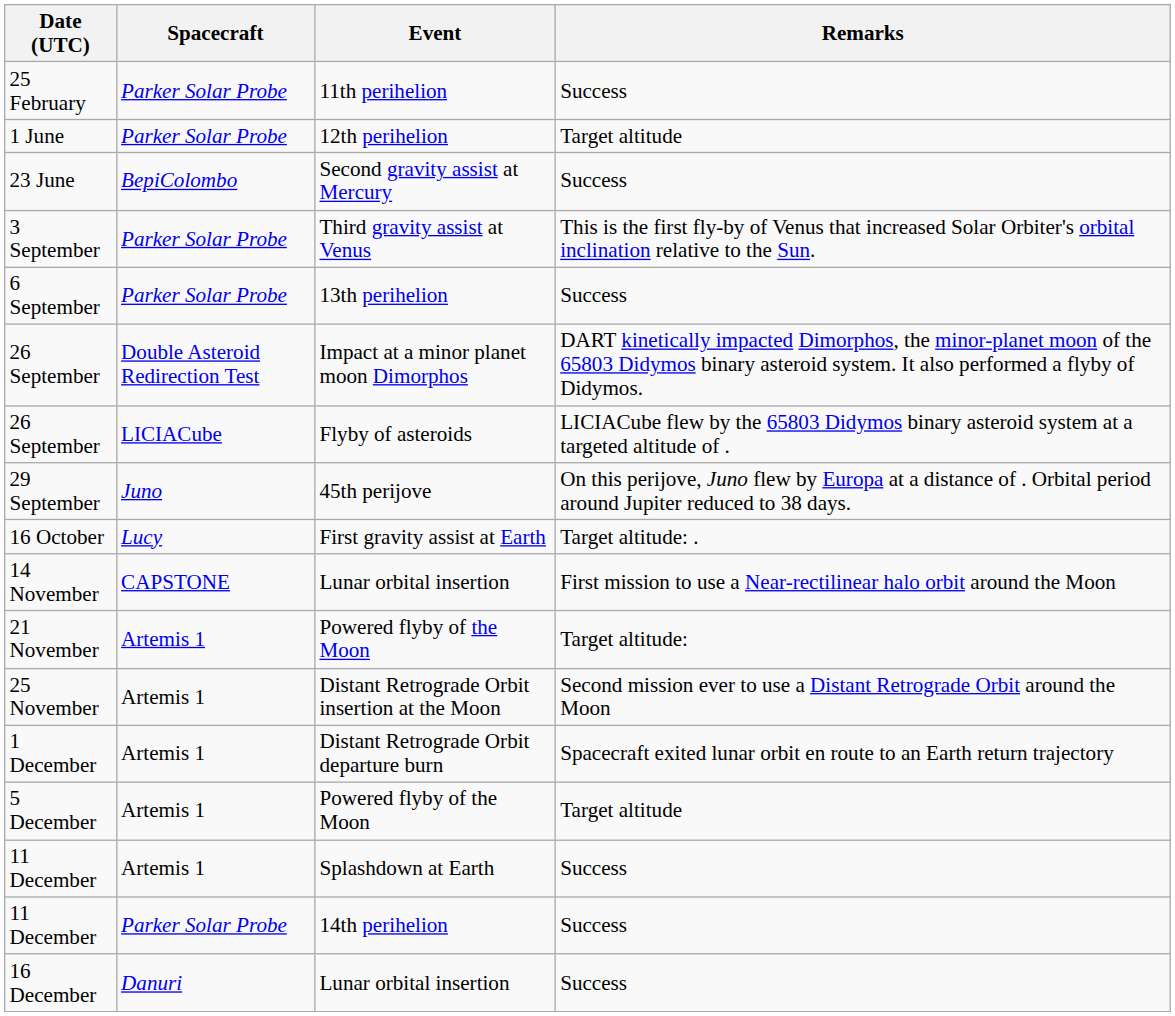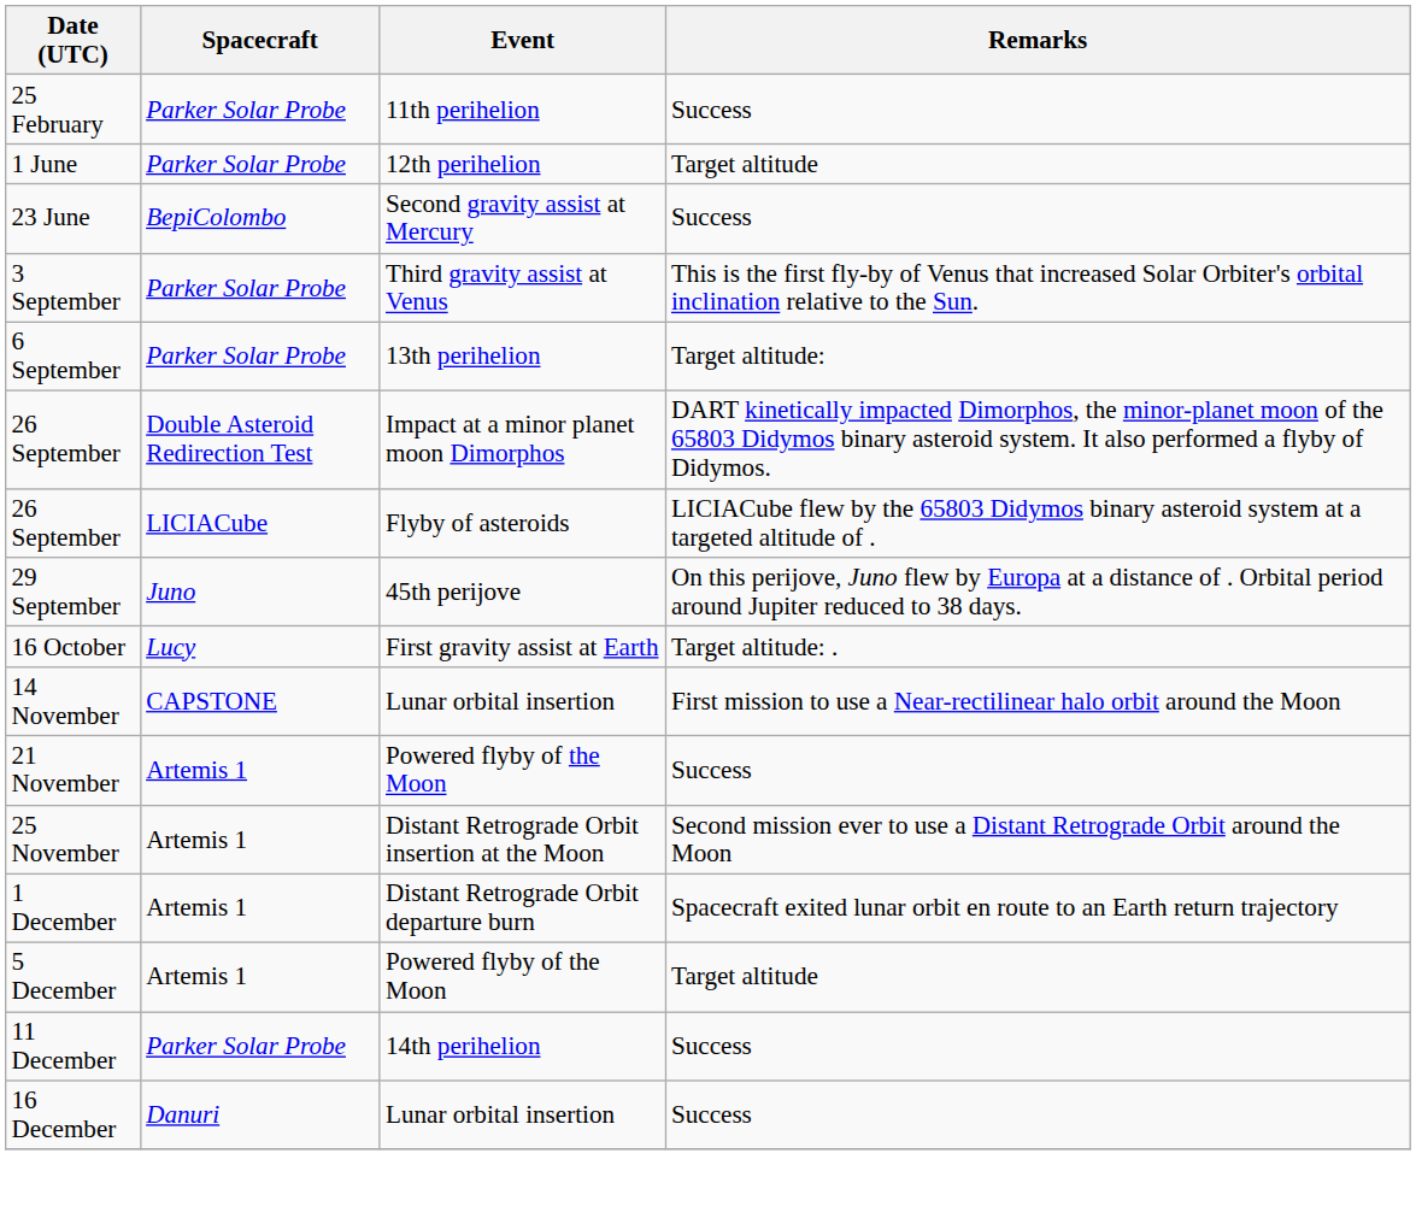 <table class="wikitable" style="width:100%;">
 <tr>
 <th>Date (UTC)</th>
 <th>Spacecraft</th>
 <th>Event</th>
 <th>Remarks</th>
 </tr>
 <tr>
 <td>25 February</td>
 <td><em><a href='#'>Parker Solar Probe</a></em></td>
 <td>11th <a href='#'>perihelion</a></td>
 <td>Success</td>
 </tr>
 <tr>
 <td>1 June</td>
 <td><em><a href='#'>Parker Solar Probe</a></em></td>
 <td>12th <a href='#'>perihelion</a></td>
 <td>Target altitude </td>
 </tr>
 <tr>
 <td>23 June</td>
 <td><em><a href='#'>BepiColombo</a></em></td>
 <td>Second <a href='#'>gravity assist</a> at <a href='#'>Mercury</a></td>
 <td>Success</td>
 </tr>
 <tr>
 <td>3 September</td>
 <td><em><a href='#'>Parker Solar Probe</a></em></td>
 <td>Third <a href='#'>gravity assist</a> at <a href='#'>Venus</a></td>
 <td>This is the first fly-by of Venus that increased Solar Orbiter's <a href='#'>orbital inclination</a> relative to the <a href='#'>Sun</a>.</td>
 </tr>
 <tr>
 <td>6 September</td>
 <td><em><a href='#'>Parker Solar Probe</a></em></td>
 <td>13th <a href='#'>perihelion</a></td>
-<td>Success</td>
+<td>Target altitude: </td>
 </tr>
 <tr>
 <td>26 September</td>
 <td><a href='#'>Double Asteroid Redirection Test</a></td>
 <td>Impact at a minor planet moon <a href='#'>Dimorphos</a></td>
 <td>DART <a href='#'>kinetically impacted</a> <a href='#'>Dimorphos</a>, the <a href='#'>minor-planet moon</a> of the <a href='#'>65803 Didymos</a> binary asteroid system. It also performed a flyby of Didymos.</td>
 </tr>
 <tr>
 <td>26 September</td>
 <td><a href='#'>LICIACube</a></td>
 <td>Flyby of asteroids</td>
 <td>LICIACube flew by the <a href='#'>65803 Didymos</a> binary asteroid system at a targeted altitude of .</td>
 </tr>
 <tr>
 <td>29 September</td>
 <td><em><a href='#'>Juno</a></em></td>
 <td>45th perijove</td>
 <td>On this perijove, <em>Juno</em> flew by <a href='#'>Europa</a> at a distance of . Orbital period around Jupiter reduced to 38 days.</td>
 </tr>
 <tr>
 <td>16 October</td>
 <td><em><a href='#'>Lucy</a></em></td>
 <td>First gravity assist at <a href='#'>Earth</a></td>
 <td>Target altitude: .</td>
 </tr>
 <tr>
 <td>14 November</td>
 <td><a href='#'>CAPSTONE</a></td>
 <td>Lunar orbital insertion</td>
 <td>First mission to use a <a href='#'>Near-rectilinear halo orbit</a> around the Moon</td>
 </tr>
 <tr>
 <td>21 November</td>
 <td><a href='#'>Artemis 1</a></td>
 <td>Powered flyby of <a href='#'>the Moon</a></td>
-<td>Target altitude: </td>
+<td>Success</td>
 </tr>
 <tr>
 <td>25 November</td>
 <td>Artemis 1</td>
 <td>Distant Retrograde Orbit insertion at the Moon</td>
 <td>Second mission ever to use a <a href='#'>Distant Retrograde Orbit</a> around the Moon</td>
 </tr>
 <tr>
 <td>1 December</td>
 <td>Artemis 1</td>
 <td>Distant Retrograde Orbit departure burn</td>
 <td>Spacecraft exited lunar orbit en route to an Earth return trajectory</td>
 </tr>
 <tr>
 <td>5 December</td>
 <td>Artemis 1</td>
 <td>Powered flyby of the Moon</td>
 <td>Target altitude </td>
 </tr>
 <tr>
-<td>11 December </td>
-<td>Artemis 1</td>
-<td>Splashdown at Earth</td>
-<td>Success</td>
-</tr>
-<tr>
 <td>11 December</td>
 <td><em><a href='#'>Parker Solar Probe</a></em></td>
 <td>14th <a href='#'>perihelion</a></td>
 <td>Success</td>
 </tr>
 <tr>
 <td>16 December</td>
 <td><em><a href='#'>Danuri</a></em></td>
 <td>Lunar orbital insertion</td>
 <td>Success</td>
 </tr>
 <tr>
 </tr>
 </table>
